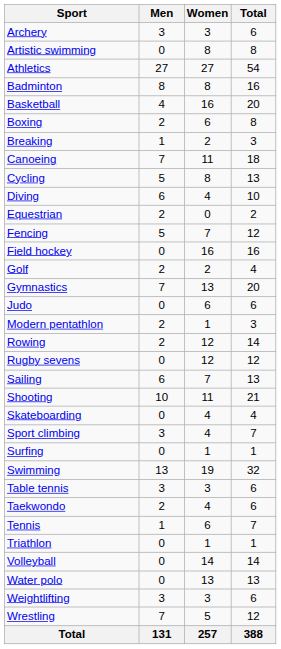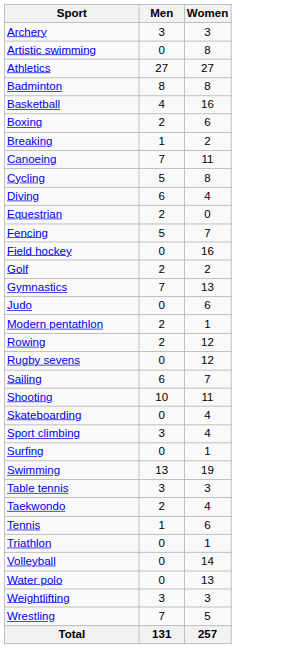 <table class="wikitable sortable" style="text-align:center;">
 <tr>
 <th width=180>Sport</th>
 <th width=55>Men</th>
 <th width=55>Women</th>
-<th width=55>Total</th>
 </tr>
 <tr>
 <td align=left><a href='#'>Archery</a></td>
 <td>3</td>
 <td>3</td>
-<td>6</td>
 </tr>
 <tr>
 <td align=left><a href='#'>Artistic swimming</a></td>
 <td>0</td>
-<td>8</td>
 <td>8</td>
 </tr>
 <tr>
 <td align=left><a href='#'>Athletics</a></td>
 <td>27</td>
 <td>27</td>
-<td>54</td>
 </tr>
 <tr>
 <td align=left><a href='#'>Badminton</a></td>
 <td>8</td>
 <td>8</td>
-<td>16</td>
 </tr>
 <tr>
 <td align=left><a href='#'>Basketball</a></td>
 <td>4</td>
 <td>16</td>
-<td>20</td>
 </tr>
 <tr>
 <td align=left><a href='#'>Boxing</a></td>
 <td>2</td>
 <td>6</td>
-<td>8</td>
 </tr>
 <tr>
 <td align=left><a href='#'>Breaking</a></td>
 <td>1</td>
 <td>2</td>
-<td>3</td>
 </tr>
 <tr>
 <td align=left><a href='#'>Canoeing</a></td>
 <td>7</td>
 <td>11</td>
-<td>18</td>
 </tr>
 <tr>
 <td align=left><a href='#'>Cycling</a></td>
 <td>5</td>
 <td>8</td>
-<td>13</td>
 </tr>
 <tr>
 <td align=left><a href='#'>Diving</a></td>
 <td>6</td>
 <td>4</td>
-<td>10</td>
 </tr>
 <tr>
 <td align=left><a href='#'>Equestrian</a></td>
 <td>2</td>
 <td>0</td>
-<td>2</td>
 </tr>
 <tr>
 <td align=left><a href='#'>Fencing</a></td>
 <td>5</td>
 <td>7</td>
-<td>12</td>
 </tr>
 <tr>
 <td align=left><a href='#'>Field hockey</a></td>
 <td>0</td>
-<td>16</td>
 <td>16</td>
 </tr>
 <tr>
 <td align=left><a href='#'>Golf</a></td>
 <td>2</td>
 <td>2</td>
-<td>4</td>
 </tr>
 <tr>
 <td align=left><a href='#'>Gymnastics</a></td>
 <td>7</td>
 <td>13</td>
-<td>20</td>
 </tr>
 <tr>
 <td align=left><a href='#'>Judo</a></td>
 <td>0</td>
-<td>6</td>
 <td>6</td>
 </tr>
 <tr>
 <td align=left><a href='#'>Modern pentathlon</a></td>
 <td>2</td>
 <td>1</td>
-<td>3</td>
 </tr>
 <tr>
 <td align=left><a href='#'>Rowing</a></td>
 <td>2</td>
 <td>12</td>
-<td>14</td>
 </tr>
 <tr>
 <td align=left><a href='#'>Rugby sevens</a></td>
 <td>0</td>
-<td>12</td>
 <td>12</td>
 </tr>
 <tr>
 <td align=left><a href='#'>Sailing</a></td>
 <td>6</td>
 <td>7</td>
-<td>13</td>
 </tr>
 <tr>
 <td align=left><a href='#'>Shooting</a></td>
 <td>10</td>
 <td>11</td>
-<td>21</td>
 </tr>
 <tr>
 <td align=left><a href='#'>Skateboarding</a></td>
 <td>0</td>
-<td>4</td>
 <td>4</td>
 </tr>
 <tr>
 <td align=left><a href='#'>Sport climbing</a></td>
 <td>3</td>
 <td>4</td>
-<td>7</td>
 </tr>
 <tr>
 <td align=left><a href='#'>Surfing</a></td>
 <td>0</td>
-<td>1</td>
 <td>1</td>
 </tr>
 <tr>
 <td align=left><a href='#'>Swimming</a></td>
 <td>13</td>
 <td>19</td>
-<td>32</td>
 </tr>
 <tr>
 <td align=left><a href='#'>Table tennis</a></td>
 <td>3</td>
 <td>3</td>
-<td>6</td>
 </tr>
 <tr>
 <td align=left><a href='#'>Taekwondo</a></td>
 <td>2</td>
 <td>4</td>
-<td>6</td>
 </tr>
 <tr>
 <td align=left><a href='#'>Tennis</a></td>
 <td>1</td>
 <td>6</td>
-<td>7</td>
 </tr>
 <tr>
 <td align=left><a href='#'>Triathlon</a></td>
 <td>0</td>
-<td>1</td>
 <td>1</td>
 </tr>
 <tr>
 <td align=left><a href='#'>Volleyball</a></td>
 <td>0</td>
 <td>14</td>
-<td>14</td>
 </tr>
 <tr>
 <td align=left><a href='#'>Water polo</a></td>
 <td>0</td>
-<td>13</td>
 <td>13</td>
 </tr>
 <tr>
 <td align=left><a href='#'>Weightlifting</a></td>
 <td>3</td>
 <td>3</td>
-<td>6</td>
 </tr>
 <tr>
 <td align=left><a href='#'>Wrestling</a></td>
 <td>7</td>
 <td>5</td>
-<td>12</td>
 </tr>
 <tr>
 <th>Total</th>
 <th>131</th>
 <th>257</th>
-<th>388</th>
 </tr>
 </table>
